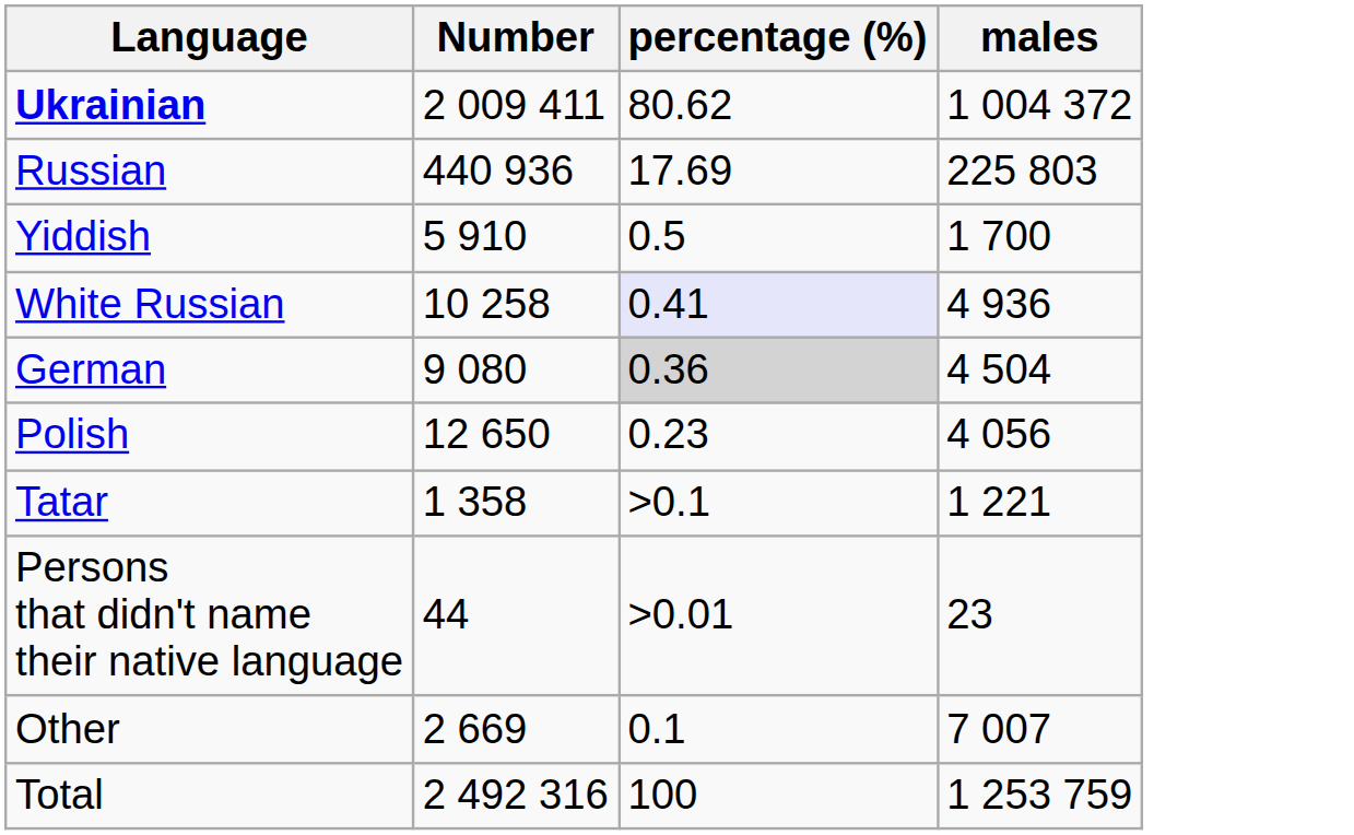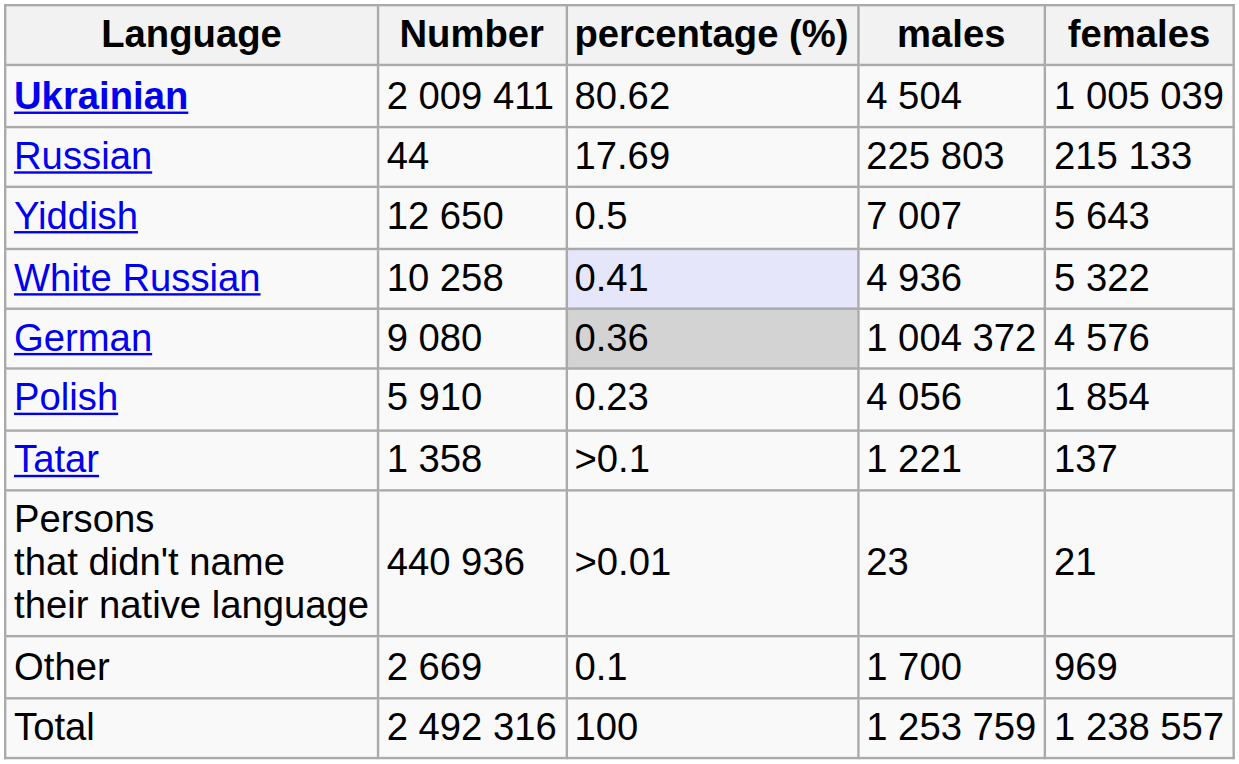 <table align="center" class="wikitable plainlinks TablePager">
 <tr>
 <th>Language</th>
 <th>Number</th>
 <th>percentage (%)</th>
 <th>males</th>
+<th>females</th>
 </tr>
 <tr ---->
 <td><strong><a href='#'>Ukrainian</a></strong></td>
 <td>2 009 411</td>
 <td>80.62</td>
-<td>1 004 372</td>
+<td>4 504</td>
+<td>1 005 039</td>
 </tr>
 <tr ---->
 <td><a href='#'>Russian</a></td>
-<td>440 936</td>
+<td>44</td>
 <td>17.69</td>
 <td>225 803</td>
+<td>215 133</td>
 </tr>
 <tr ---->
 <td><a href='#'>Yiddish</a></td>
-<td>5 910</td>
+<td>12 650</td>
 <td>0.5</td>
-<td>1 700</td>
+<td>7 007</td>
+<td>5 643</td>
 </tr>
 <tr ---->
 <td><a href='#'>White Russian</a></td>
 <td>10 258</td>
 <td style="background: lavender;">0.41</td>
 <td>4 936</td>
+<td>5 322</td>
 </tr>
 <tr ---->
 <td><a href='#'>German</a></td>
 <td>9 080</td>
 <td style="background: lightgrey;">0.36</td>
-<td>4 504</td>
+<td>1 004 372</td>
+<td>4 576</td>
 </tr>
 <tr ---->
 <td><a href='#'>Polish</a></td>
-<td>12 650</td>
+<td>5 910</td>
 <td>0.23</td>
 <td>4 056</td>
+<td>1 854</td>
 </tr>
 <tr ---->
 <td><a href='#'>Tatar</a></td>
 <td>1 358</td>
 <td>>0.1</td>
 <td>1 221</td>
+<td>137</td>
 </tr>
 <tr ---->
 <td>Persons <br>that didn't name<br> their native language</td>
-<td>44</td>
+<td>440 936</td>
 <td>>0.01</td>
 <td>23</td>
+<td>21</td>
 </tr>
 <tr ---->
 <td>Other</td>
 <td>2 669</td>
 <td>0.1</td>
-<td>7 007</td>
+<td>1 700</td>
+<td>969</td>
 </tr>
 <tr ---->
 <td>Total</td>
 <td>2 492 316</td>
 <td>100</td>
 <td>1 253 759</td>
+<td>1 238 557</td>
 </tr>
 </table>
